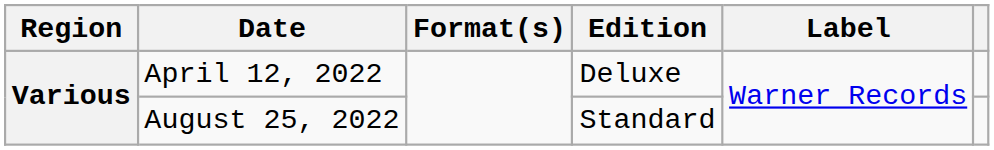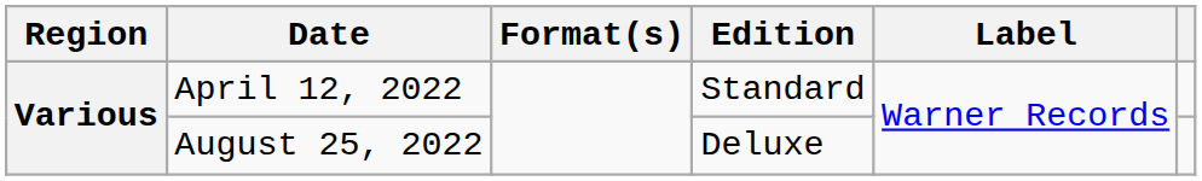 <table class="wikitable plainrowheaders">
 <tr>
 <th scope="col">Region</th>
 <th scope="col">Date</th>
 <th scope="col">Format(s)</th>
 <th scope="col">Edition</th>
 <th scope="col">Label</th>
 <th scope="col"></th>
 </tr>
 <tr>
 <th rowspan="2">Various</th>
 <td>April 12, 2022</td>
 <td rowspan="2"></td>
-<td>Deluxe</td>
+<td>Standard</td>
 <td rowspan="2"><a href='#'>Warner Records</a></td>
 <td style="text-align:center;"></td>
 </tr>
 <tr>
 <td>August 25, 2022</td>
-<td>Standard</td>
+<td>Deluxe</td>
 <td style="text-align:center;"></td>
 </tr>
 </table>
